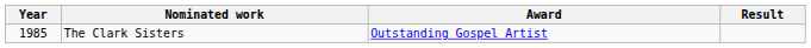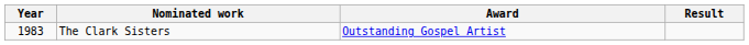 <table class="wikitable" style="width:70%;">
 <tr>
 <th style="width:3%;">Year</th>
 <th style="width:20%;">Nominated work</th>
 <th style="width:23%;">Award</th>
 <th style="width:5%;">Result</th>
 </tr>
 <tr>
-<td align="center">1985</td>
+<td align="center">1983</td>
 <td rowspan="2">The Clark Sisters</td>
 <td rowspan="2"><a href='#'>Outstanding Gospel Artist</a></td>
 <td></td>
 </tr>
 </table>
